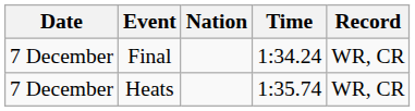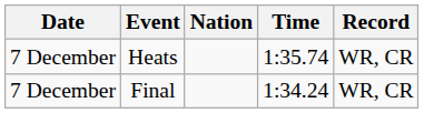 <table class=wikitable style=text-align:center>
 <tr>
 <th>Date</th>
 <th>Event</th>
 <th>Nation</th>
 <th>Time</th>
 <th>Record</th>
 </tr>
 <tr>
 <td>7 December</td>
+<td>Heats</td>
+<td align=left></td>
+<td>1:35.74</td>
+<td>WR, CR</td>
+</tr>
+<tr>
+<td>7 December</td>
 <td>Final</td>
 <td align=left></td>
 <td>1:34.24</td>
 <td>WR, CR</td>
 </tr>
-<tr>
-<td>7 December</td>
-<td>Heats</td>
-<td align=left></td>
-<td>1:35.74</td>
-<td>WR, CR</td>
-</tr>
 </table>
